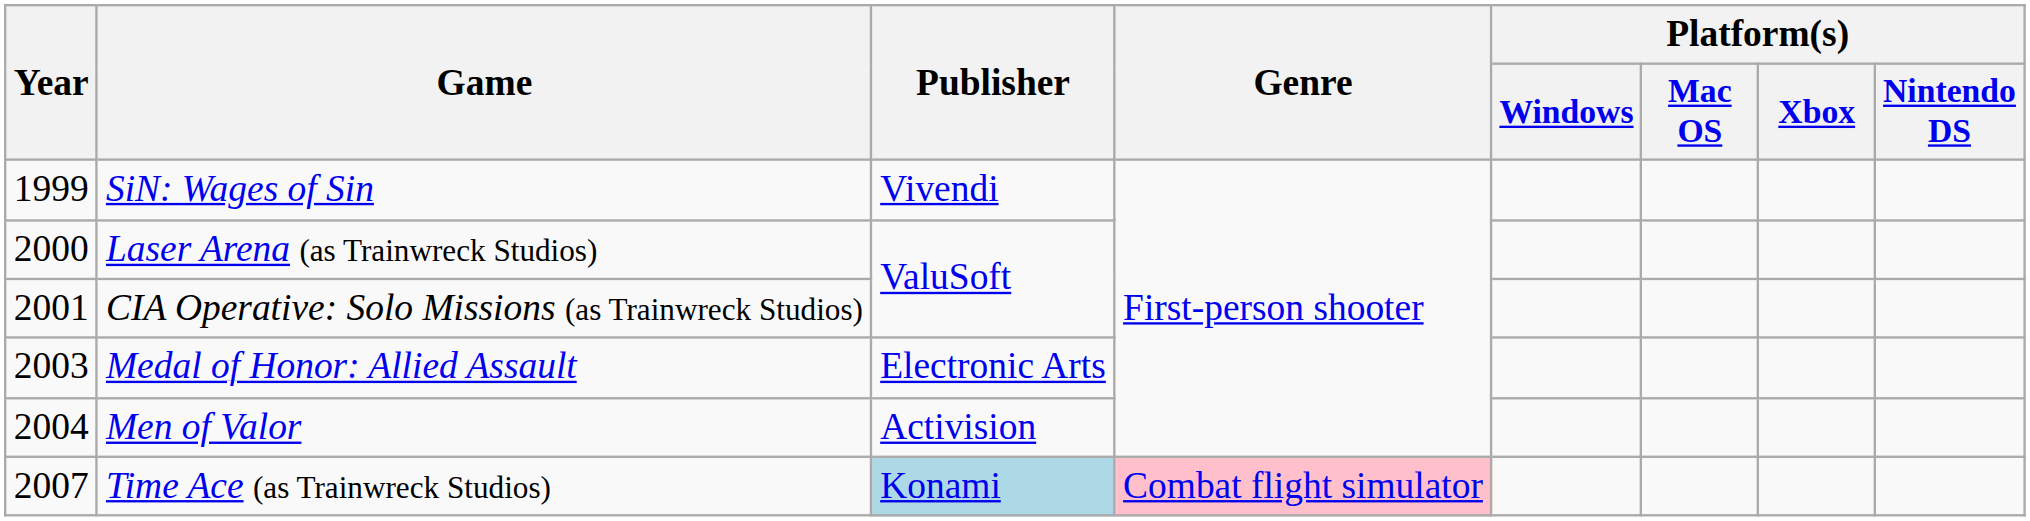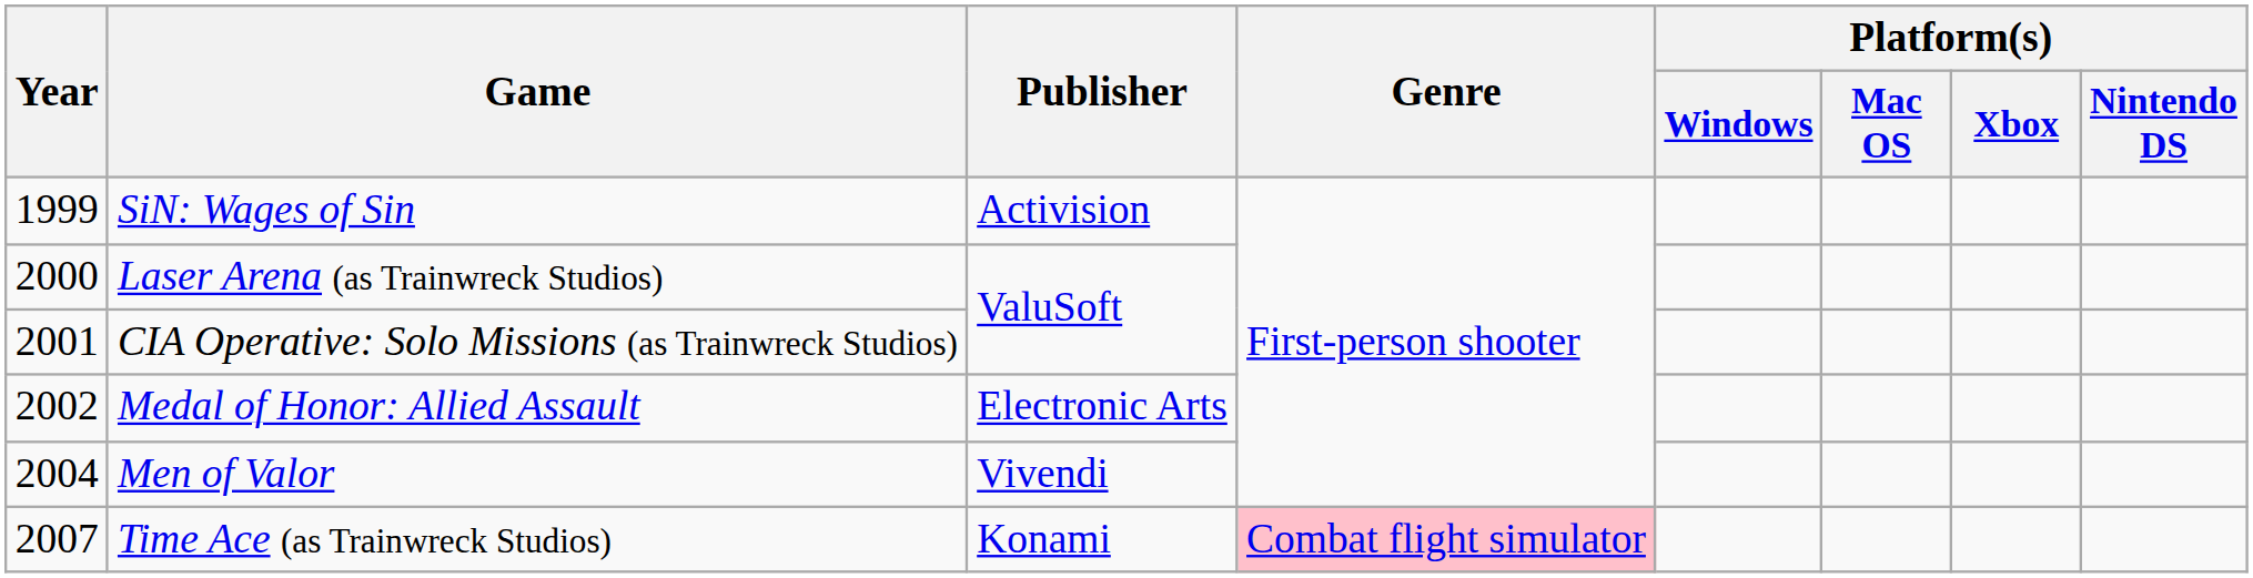 <table class="wikitable sortable">
 <tr>
 <th rowspan="2">Year</th>
 <th rowspan="2">Game</th>
 <th class="unsortable" rowspan="2">Publisher</th>
 <th class="unsortable" rowspan="2">Genre</th>
 <th colspan="5">Platform(s)</th>
 </tr>
 <tr>
 <th style="width:3em; font-size:90%" class="unsortable"><a href='#'>Windows</a></th>
 <th style="width:3em; font-size:90%" class="unsortable"><a href='#'>Mac OS</a></th>
 <th style="width:3em; font-size:90%" class="unsortable"><a href='#'>Xbox</a></th>
 <th style="width:3em; font-size:90%" class="unsortable"><a href='#'>Nintendo DS</a></th>
 </tr>
 <tr>
 <td>1999</td>
 <td><em><a href='#'>SiN: Wages of Sin</a></em></td>
-<td><a href='#'>Vivendi</a></td>
+<td><a href='#'>Activision</a></td>
 <td rowspan="5"><a href='#'>First-person shooter</a></td>
 <td></td>
 <td></td>
 <td></td>
 <td></td>
 </tr>
 <tr>
 <td>2000</td>
 <td><em><a href='#'>Laser Arena</a></em> <small>(as Trainwreck Studios)</small></td>
 <td rowspan="2"><a href='#'>ValuSoft</a></td>
 <td></td>
 <td></td>
 <td></td>
 <td></td>
 </tr>
 <tr>
 <td>2001</td>
 <td><em>CIA Operative: Solo Missions</em> <small>(as Trainwreck Studios)</small></td>
 <td></td>
 <td></td>
 <td></td>
 <td></td>
 </tr>
 <tr>
-<td>2003</td>
+<td>2002</td>
 <td><em><a href='#'>Medal of Honor: Allied Assault</a></em></td>
 <td><a href='#'>Electronic Arts</a></td>
 <td></td>
 <td></td>
 <td></td>
 <td></td>
 </tr>
 <tr>
 <td>2004</td>
 <td><em><a href='#'>Men of Valor</a></em></td>
-<td><a href='#'>Activision</a></td>
+<td><a href='#'>Vivendi</a></td>
 <td></td>
 <td></td>
 <td></td>
 <td></td>
 </tr>
 <tr>
 <td>2007</td>
 <td><em><a href='#'>Time Ace</a></em> <small>(as Trainwreck Studios)</small></td>
-<td style="background: lightblue;"><a href='#'>Konami</a></td>
+<td><a href='#'>Konami</a></td>
 <td style="background: pink;"><a href='#'>Combat flight simulator</a></td>
 <td></td>
 <td></td>
 <td></td>
 <td></td>
 </tr>
 </table>
